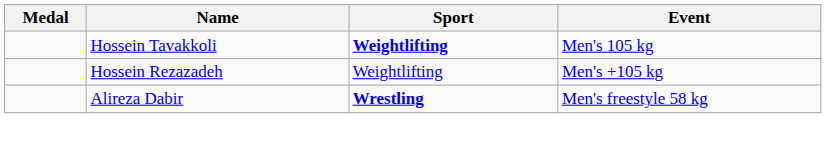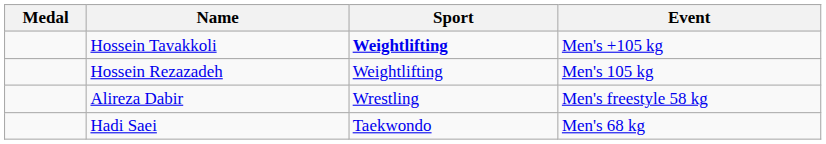 <table class="wikitable sortable" style="text-align:left;">
 <tr>
 <th width="70">Medal</th>
 <th width="240">Name</th>
 <th width="190">Sport</th>
 <th width="240">Event</th>
 </tr>
 <tr>
 <td></td>
 <td><a href='#'>Hossein Tavakkoli</a></td>
 <td><strong><a href='#'>Weightlifting</a></strong></td>
-<td><a href='#'>Men's 105 kg</a></td>
+<td><a href='#'>Men's +105 kg</a></td>
 </tr>
 <tr>
 <td></td>
 <td><a href='#'>Hossein Rezazadeh</a></td>
 <td><a href='#'>Weightlifting</a></td>
-<td><a href='#'>Men's +105 kg</a></td>
+<td><a href='#'>Men's 105 kg</a></td>
 </tr>
 <tr>
 <td></td>
 <td><a href='#'>Alireza Dabir</a></td>
-<td><strong><a href='#'>Wrestling</a></strong></td>
+<td><a href='#'>Wrestling</a></td>
 <td><a href='#'>Men's freestyle 58 kg</a></td>
 </tr>
+<tr>
+<td></td>
+<td><a href='#'>Hadi Saei</a></td>
+<td><a href='#'>Taekwondo</a></td>
+<td><a href='#'>Men's 68 kg</a></td>
+</tr>
 </table>
